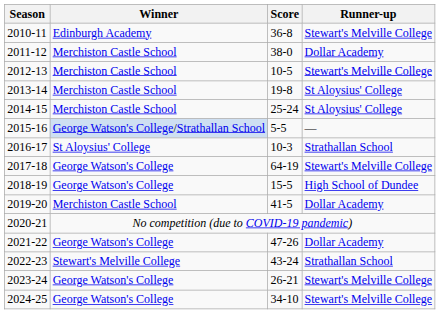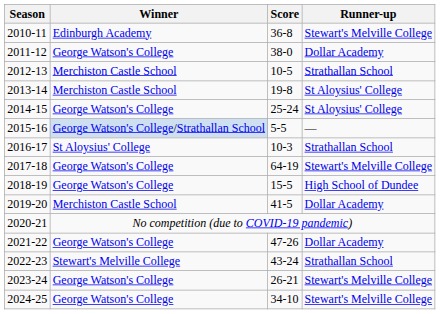 <table class="wikitable">
 <tr>
 <th>Season</th>
 <th>Winner</th>
 <th>Score</th>
 <th>Runner-up</th>
 </tr>
 <tr>
 <td>2010-11</td>
 <td><a href='#'>Edinburgh Academy</a></td>
 <td>36-8</td>
 <td><a href='#'>Stewart's Melville College</a></td>
 </tr>
 <tr>
 <td>2011-12</td>
-<td><a href='#'>Merchiston Castle School</a></td>
+<td><a href='#'>George Watson's College</a></td>
 <td>38-0</td>
 <td><a href='#'>Dollar Academy</a></td>
 </tr>
 <tr>
 <td>2012-13</td>
 <td><a href='#'>Merchiston Castle School</a></td>
 <td>10-5</td>
-<td><a href='#'>Stewart's Melville College</a></td>
+<td><a href='#'>Strathallan School</a></td>
 </tr>
 <tr>
 <td>2013-14</td>
 <td><a href='#'>Merchiston Castle School</a></td>
 <td>19-8</td>
 <td><a href='#'>St Aloysius' College</a></td>
 </tr>
 <tr>
 <td>2014-15</td>
-<td><a href='#'>Merchiston Castle School</a></td>
+<td><a href='#'>George Watson's College</a></td>
 <td>25-24</td>
 <td><a href='#'>St Aloysius' College</a></td>
 </tr>
 <tr>
 <td>2015-16</td>
 <td bgcolor="#CEDFF2"><a href='#'>George Watson's College</a>/<a href='#'>Strathallan School</a></td>
 <td>5-5</td>
 <td>—</td>
 </tr>
 <tr>
 <td>2016-17</td>
 <td><a href='#'>St Aloysius' College</a></td>
 <td>10-3</td>
 <td><a href='#'>Strathallan School</a></td>
 </tr>
 <tr>
 <td>2017-18</td>
 <td><a href='#'>George Watson's College</a></td>
 <td>64-19</td>
 <td><a href='#'>Stewart's Melville College</a></td>
 </tr>
 <tr>
 <td>2018-19</td>
 <td><a href='#'>George Watson's College</a></td>
 <td>15-5</td>
 <td><a href='#'>High School of Dundee</a></td>
 </tr>
 <tr>
 <td>2019-20</td>
 <td><a href='#'>Merchiston Castle School</a></td>
 <td>41-5</td>
 <td><a href='#'>Dollar Academy</a></td>
 </tr>
 <tr>
 <td>2020-21</td>
 <td align="center" colspan="3"><em>No competition (due to <a href='#'>COVID-19 pandemic</a>)</em></td>
 </tr>
 <tr>
 <td>2021-22</td>
 <td><a href='#'>George Watson's College</a></td>
 <td>47-26</td>
 <td><a href='#'>Dollar Academy</a></td>
 </tr>
 <tr>
 <td>2022-23</td>
 <td><a href='#'>Stewart's Melville College</a></td>
 <td>43-24</td>
 <td><a href='#'>Strathallan School</a></td>
 </tr>
 <tr>
 <td>2023-24</td>
 <td><a href='#'>George Watson's College</a></td>
 <td>26-21</td>
 <td><a href='#'>Stewart's Melville College</a></td>
 </tr>
 <tr>
 <td>2024-25</td>
 <td><a href='#'>George Watson's College</a></td>
 <td>34-10</td>
 <td><a href='#'>Stewart's Melville College</a></td>
 </tr>
 </table>
